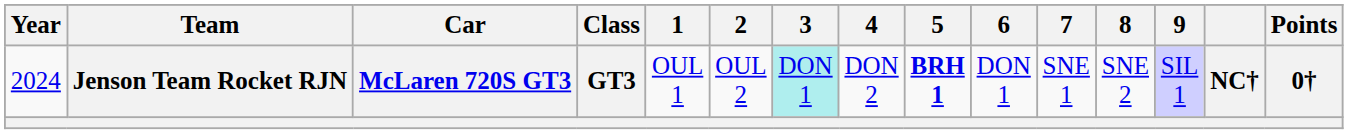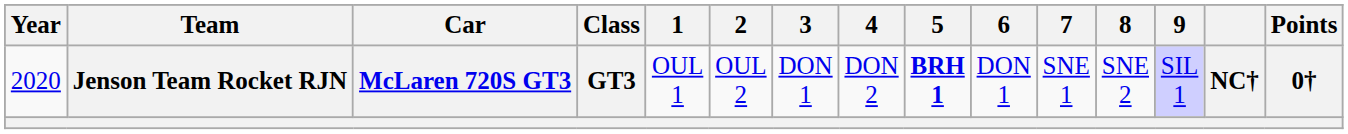 <table class="wikitable" style="text-align:center; font-size:85%">
 <tr>
 <th scope="col">Year</th>
 <th scope="col">Team</th>
 <th scope="col">Car</th>
 <th scope="col">Class</th>
 <th scope="col">1</th>
 <th scope="col">2</th>
 <th scope="col">3</th>
 <th scope="col">4</th>
 <th scope="col">5</th>
 <th scope="col">6</th>
 <th scope="col">7</th>
 <th scope="col">8</th>
 <th scope="col">9</th>
 <th scope="col"></th>
 <th scope="col">Points</th>
 </tr>
 <tr>
-<td><a href='#'>2024</a></td>
+<td><a href='#'>2020</a></td>
 <th nowrap>Jenson Team Rocket RJN</th>
 <th nowrap><a href='#'>McLaren 720S GT3</a></th>
 <th>GT3</th>
 <td><a href='#'>OUL<br>1</a></td>
 <td><a href='#'>OUL<br>2</a></td>
-<td style="background: paleturquoise;"><a href='#'>DON<br>1</a></td>
+<td><a href='#'>DON<br>1</a></td>
 <td><a href='#'>DON<br>2</a></td>
 <td><strong><a href='#'>BRH<br>1</a></strong></td>
 <td><a href='#'>DON<br>1</a></td>
 <td><a href='#'>SNE<br>1</a></td>
 <td><a href='#'>SNE<br>2</a></td>
 <td style="background:#CFCFFF;"><a href='#'>SIL<br>1</a><br></td>
 <th>NC†</th>
 <th>0†</th>
 </tr>
 <tr>
 <th colspan="15"></th>
 </tr>
 </table>
